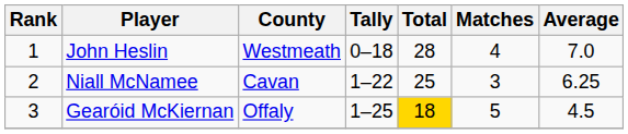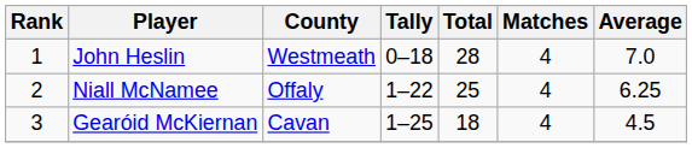 <table class="wikitable">
 <tr>
 <th>Rank</th>
 <th>Player</th>
 <th>County</th>
 <th class="unsortable">Tally</th>
 <th>Total</th>
 <th>Matches</th>
 <th>Average</th>
 </tr>
 <tr>
 <td rowspan=1 align=center>1</td>
 <td><a href='#'>John Heslin</a></td>
 <td> <a href='#'>Westmeath</a></td>
 <td align=center>0–18</td>
 <td align=center>28</td>
 <td align=center>4</td>
 <td align=center>7.0</td>
 </tr>
 <tr>
 <td rowspan=1 align=center>2</td>
 <td><a href='#'>Niall McNamee</a></td>
-<td> <a href='#'>Cavan</a></td>
+<td> <a href='#'>Offaly</a></td>
 <td align=center>1–22</td>
 <td align=center>25</td>
-<td align=center>3</td>
+<td align=center>4</td>
 <td align=center>6.25</td>
 </tr>
 <tr>
 <td rowspan=1 align=center>3</td>
 <td><a href='#'>Gearóid McKiernan</a></td>
-<td> <a href='#'>Offaly</a></td>
+<td> <a href='#'>Cavan</a></td>
 <td align=center>1–25</td>
-<td align=center style="background: gold;">18</td>
-<td align=center>5</td>
+<td align=center>18</td>
+<td align=center>4</td>
 <td align=center>4.5</td>
 </tr>
 <tr>
 </tr>
 </table>
